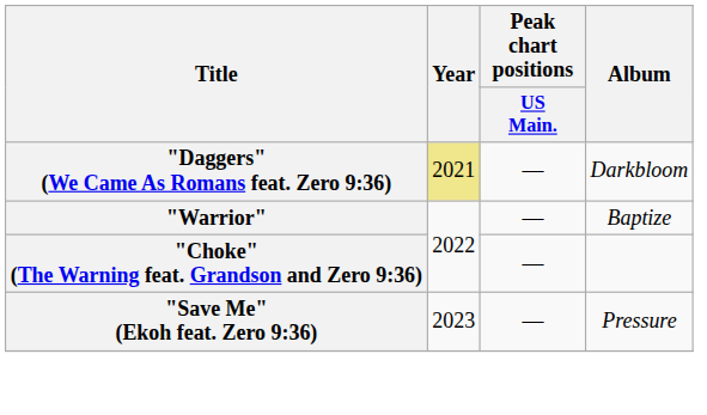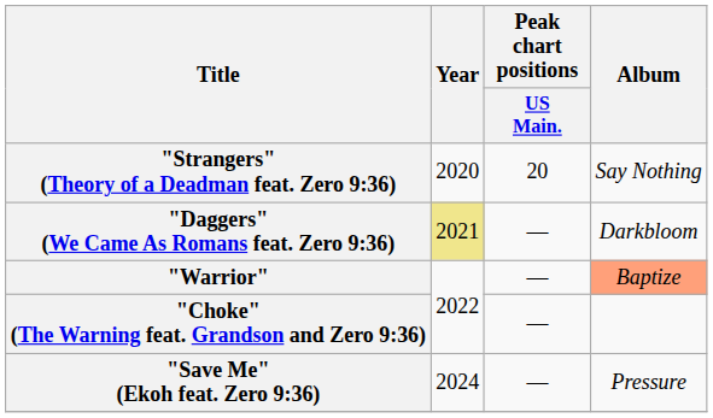 <table class="wikitable plainrowheaders" style="text-align:center;">
 <tr>
 <th rowspan="2" scope="col">Title</th>
 <th rowspan="2" scope="col">Year</th>
 <th scope="col" colspan="1">Peak chart positions</th>
 <th rowspan="2" scope="col">Album</th>
 </tr>
 <tr>
 <th style="width:5em; font-size:90%;"><a href='#'>US<br>Main.</a><br></th>
 </tr>
 <tr>
+<th scope="row">"Strangers"<br><span>(<a href='#'>Theory of a Deadman</a> feat. Zero 9:36)</span></th>
+<td>2020</td>
+<td>20</td>
+<td><em>Say Nothing</em></td>
+</tr>
+<tr>
 <th scope="row">"Daggers"<br><span>(<a href='#'>We Came As Romans</a> feat. Zero 9:36)</span></th>
 <td style="background: khaki;">2021</td>
 <td>—</td>
 <td><em>Darkbloom</em></td>
 </tr>
 <tr>
 <th scope="row">"Warrior" </th>
 <td rowspan="2">2022</td>
 <td>—</td>
-<td><em>Baptize</em></td>
+<td style="background: lightsalmon;"><em>Baptize</em></td>
 </tr>
 <tr>
 <th scope="row">"Choke"<br><span>(<a href='#'>The Warning</a> feat. <a href='#'>Grandson</a> and Zero 9:36)</span></th>
 <td>—</td>
 <td></td>
 </tr>
 <tr>
 <th scope="row">"Save Me"<br><span>(Ekoh feat. Zero 9:36)</span></th>
-<td>2023</td>
+<td>2024</td>
 <td>—</td>
 <td><em>Pressure</em></td>
 </tr>
 <tr>
 </tr>
 </table>
